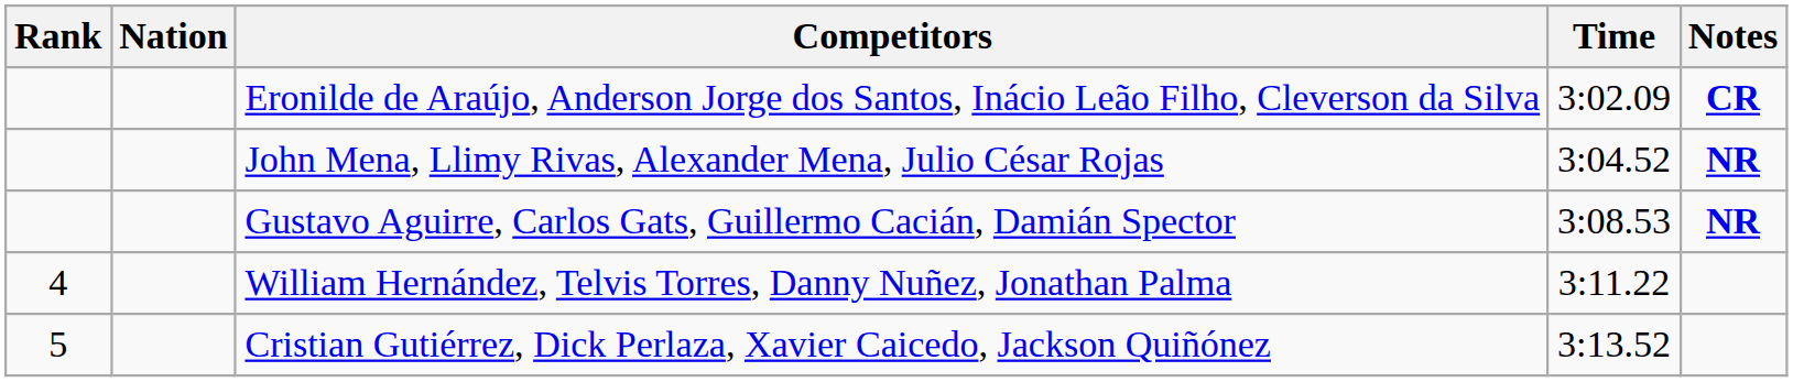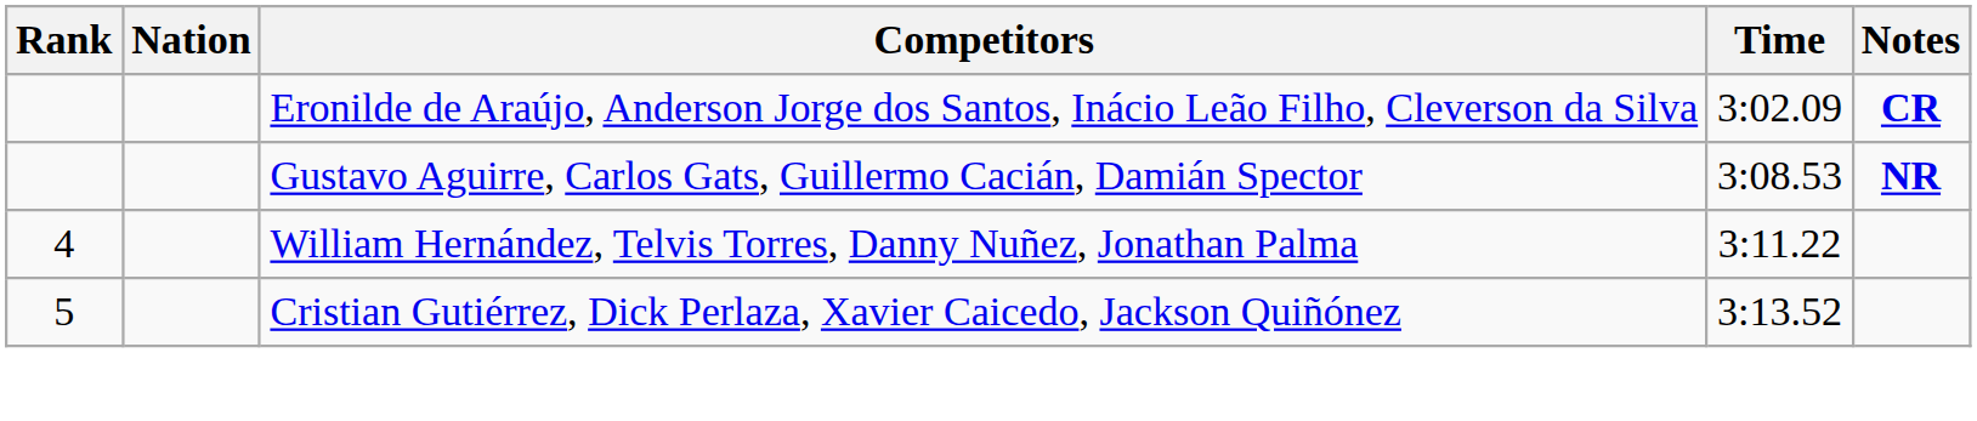 <table class="wikitable sortable" style="text-align:center; font-size:95%">
 <tr>
 <th>Rank</th>
 <th>Nation</th>
 <th>Competitors</th>
 <th>Time</th>
 <th>Notes</th>
 </tr>
 <tr>
 <td></td>
 <td align=left></td>
 <td align=left><a href='#'>Eronilde de Araújo</a>, <a href='#'>Anderson Jorge dos Santos</a>, <a href='#'>Inácio Leão Filho</a>, <a href='#'>Cleverson da Silva</a></td>
 <td>3:02.09</td>
 <td><strong><a href='#'>CR</a></strong></td>
-</tr>
-<tr>
-<td></td>
-<td align=left></td>
-<td align=left><a href='#'>John Mena</a>, <a href='#'>Llimy Rivas</a>, <a href='#'>Alexander Mena</a>, <a href='#'>Julio César Rojas</a></td>
-<td>3:04.52</td>
-<td><strong><a href='#'>NR</a></strong></td>
 </tr>
 <tr>
 <td></td>
 <td align=left></td>
 <td align=left><a href='#'>Gustavo Aguirre</a>, <a href='#'>Carlos Gats</a>, <a href='#'>Guillermo Cacián</a>, <a href='#'>Damián Spector</a></td>
 <td>3:08.53</td>
 <td><strong><a href='#'>NR</a></strong></td>
 </tr>
 <tr>
 <td>4</td>
 <td align=left></td>
 <td align=left><a href='#'>William Hernández</a>, <a href='#'>Telvis Torres</a>, <a href='#'>Danny Nuñez</a>, <a href='#'>Jonathan Palma</a></td>
 <td>3:11.22</td>
 <td></td>
 </tr>
 <tr>
 <td>5</td>
 <td align=left></td>
 <td align=left><a href='#'>Cristian Gutiérrez</a>, <a href='#'>Dick Perlaza</a>, <a href='#'>Xavier Caicedo</a>, <a href='#'>Jackson Quiñónez</a></td>
 <td>3:13.52</td>
 <td></td>
 </tr>
 </table>
